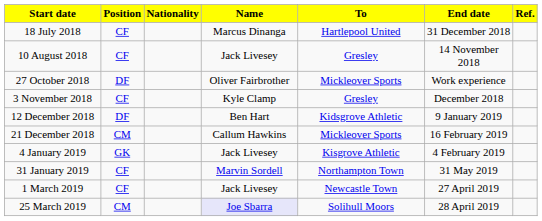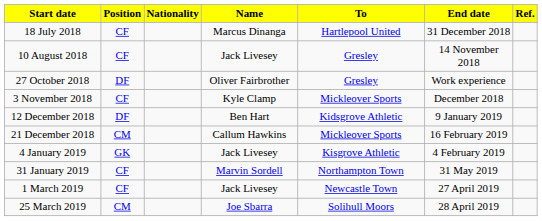 <table class="wikitable"  style="text-align:center; font-size:90%; ">
 <tr>
 <th style="background:#FFFF00; color:#000000; width:120px;">Start date</th>
 <th style="background:#FFFF00; color:#000000; width:50px;">Position</th>
 <th style="background:#FFFF00; color:#000000; width:50px;">Nationality</th>
 <th style="background:#FFFF00; color:#000000; width:120px;">Name</th>
 <th style="background:#FFFF00; color:#000000; width:160px;">To</th>
 <th style="background:#FFFF00; color:#000000; width:110px;">End date</th>
 <th style="background:#FFFF00; color:#000000; width:25px;">Ref.</th>
 </tr>
 <tr>
 <td>18 July 2018</td>
 <td><a href='#'>CF</a></td>
 <td></td>
 <td>Marcus Dinanga</td>
 <td><a href='#'>Hartlepool United</a></td>
 <td>31 December 2018</td>
 <td></td>
 </tr>
 <tr>
 <td>10 August 2018</td>
 <td><a href='#'>CF</a></td>
 <td></td>
 <td>Jack Livesey</td>
 <td><a href='#'>Gresley</a></td>
 <td>14 November 2018</td>
 <td></td>
 </tr>
 <tr>
 <td>27 October 2018</td>
 <td><a href='#'>DF</a></td>
 <td></td>
 <td>Oliver Fairbrother</td>
-<td><a href='#'>Mickleover Sports</a></td>
+<td><a href='#'>Gresley</a></td>
 <td>Work experience</td>
 <td></td>
 </tr>
 <tr>
 <td>3 November 2018</td>
 <td><a href='#'>CF</a></td>
 <td></td>
 <td>Kyle Clamp</td>
-<td><a href='#'>Gresley</a></td>
+<td><a href='#'>Mickleover Sports</a></td>
 <td>December 2018</td>
 <td></td>
 </tr>
 <tr>
 <td>12 December 2018</td>
 <td><a href='#'>DF</a></td>
 <td></td>
 <td>Ben Hart</td>
 <td><a href='#'>Kidsgrove Athletic</a></td>
 <td>9 January 2019</td>
 <td></td>
 </tr>
 <tr>
 <td>21 December 2018</td>
 <td><a href='#'>CM</a></td>
 <td></td>
 <td>Callum Hawkins</td>
 <td><a href='#'>Mickleover Sports</a></td>
 <td>16 February 2019</td>
 <td></td>
 </tr>
 <tr>
 <td>4 January 2019</td>
 <td><a href='#'>GK</a></td>
 <td></td>
 <td>Jack Livesey</td>
 <td><a href='#'>Kisgrove Athletic</a></td>
 <td>4 February 2019</td>
 <td></td>
 </tr>
 <tr>
 <td>31 January 2019</td>
 <td><a href='#'>CF</a></td>
 <td></td>
 <td><a href='#'>Marvin Sordell</a></td>
 <td><a href='#'>Northampton Town</a></td>
 <td>31 May 2019</td>
 <td></td>
 </tr>
 <tr>
 <td>1 March 2019</td>
 <td><a href='#'>CF</a></td>
 <td></td>
 <td>Jack Livesey</td>
 <td><a href='#'>Newcastle Town</a></td>
 <td>27 April 2019</td>
 <td></td>
 </tr>
 <tr>
 <td>25 March 2019</td>
 <td><a href='#'>CM</a></td>
 <td></td>
-<td style="background: lavender;"><a href='#'>Joe Sbarra</a></td>
+<td><a href='#'>Joe Sbarra</a></td>
 <td><a href='#'>Solihull Moors</a></td>
 <td>28 April 2019</td>
 <td></td>
 </tr>
 </table>
